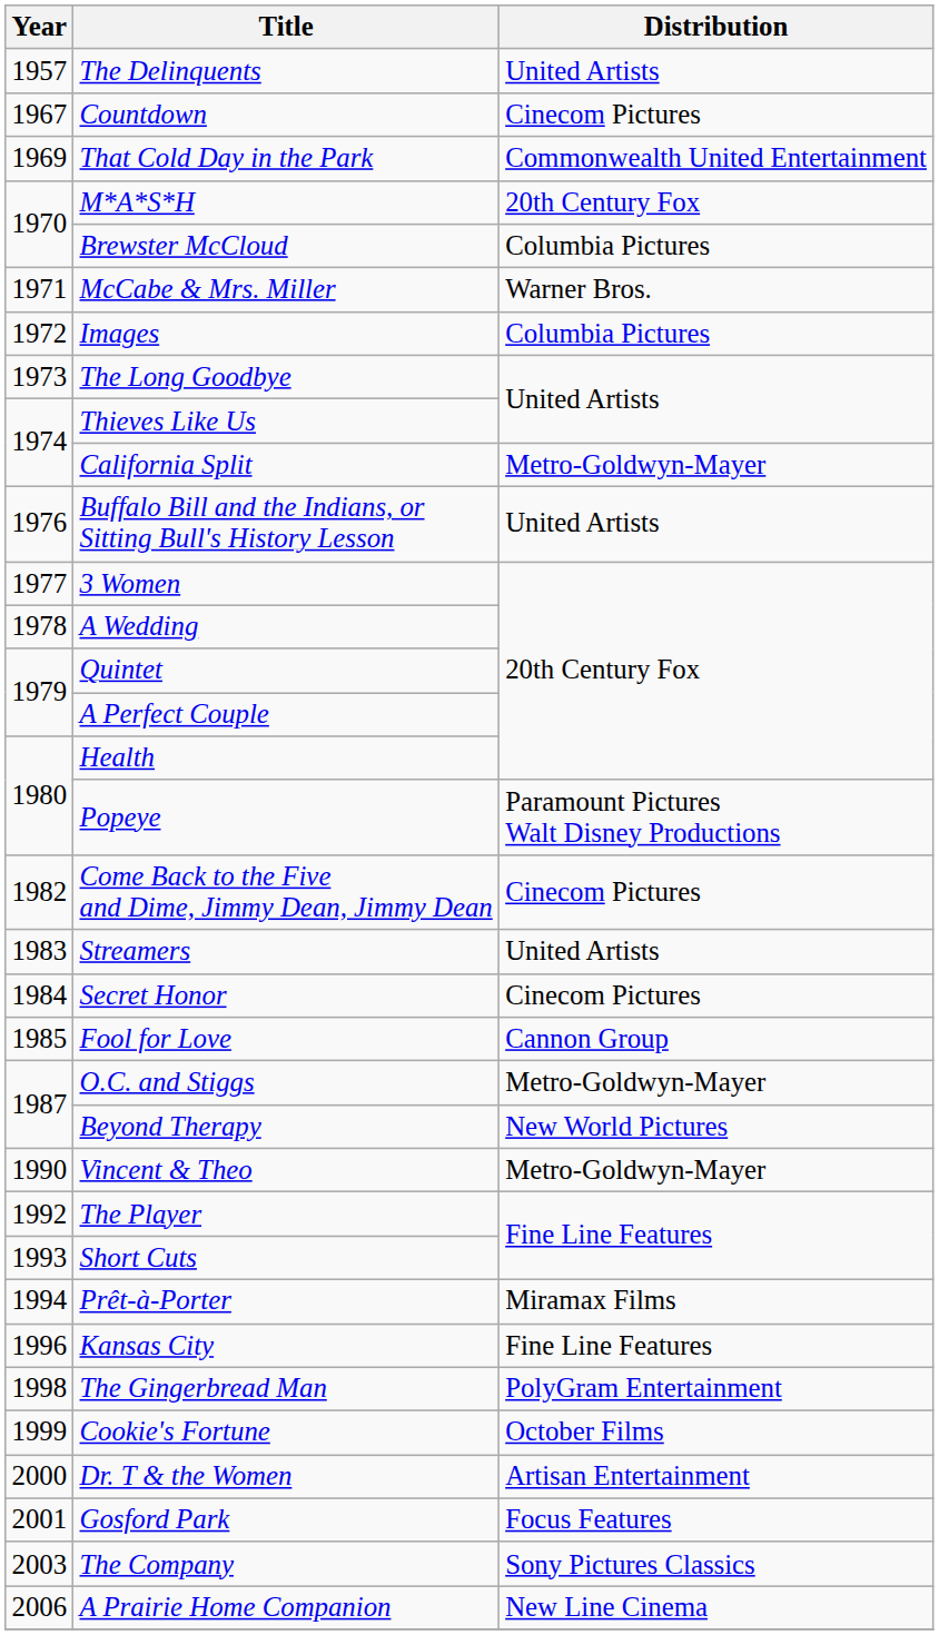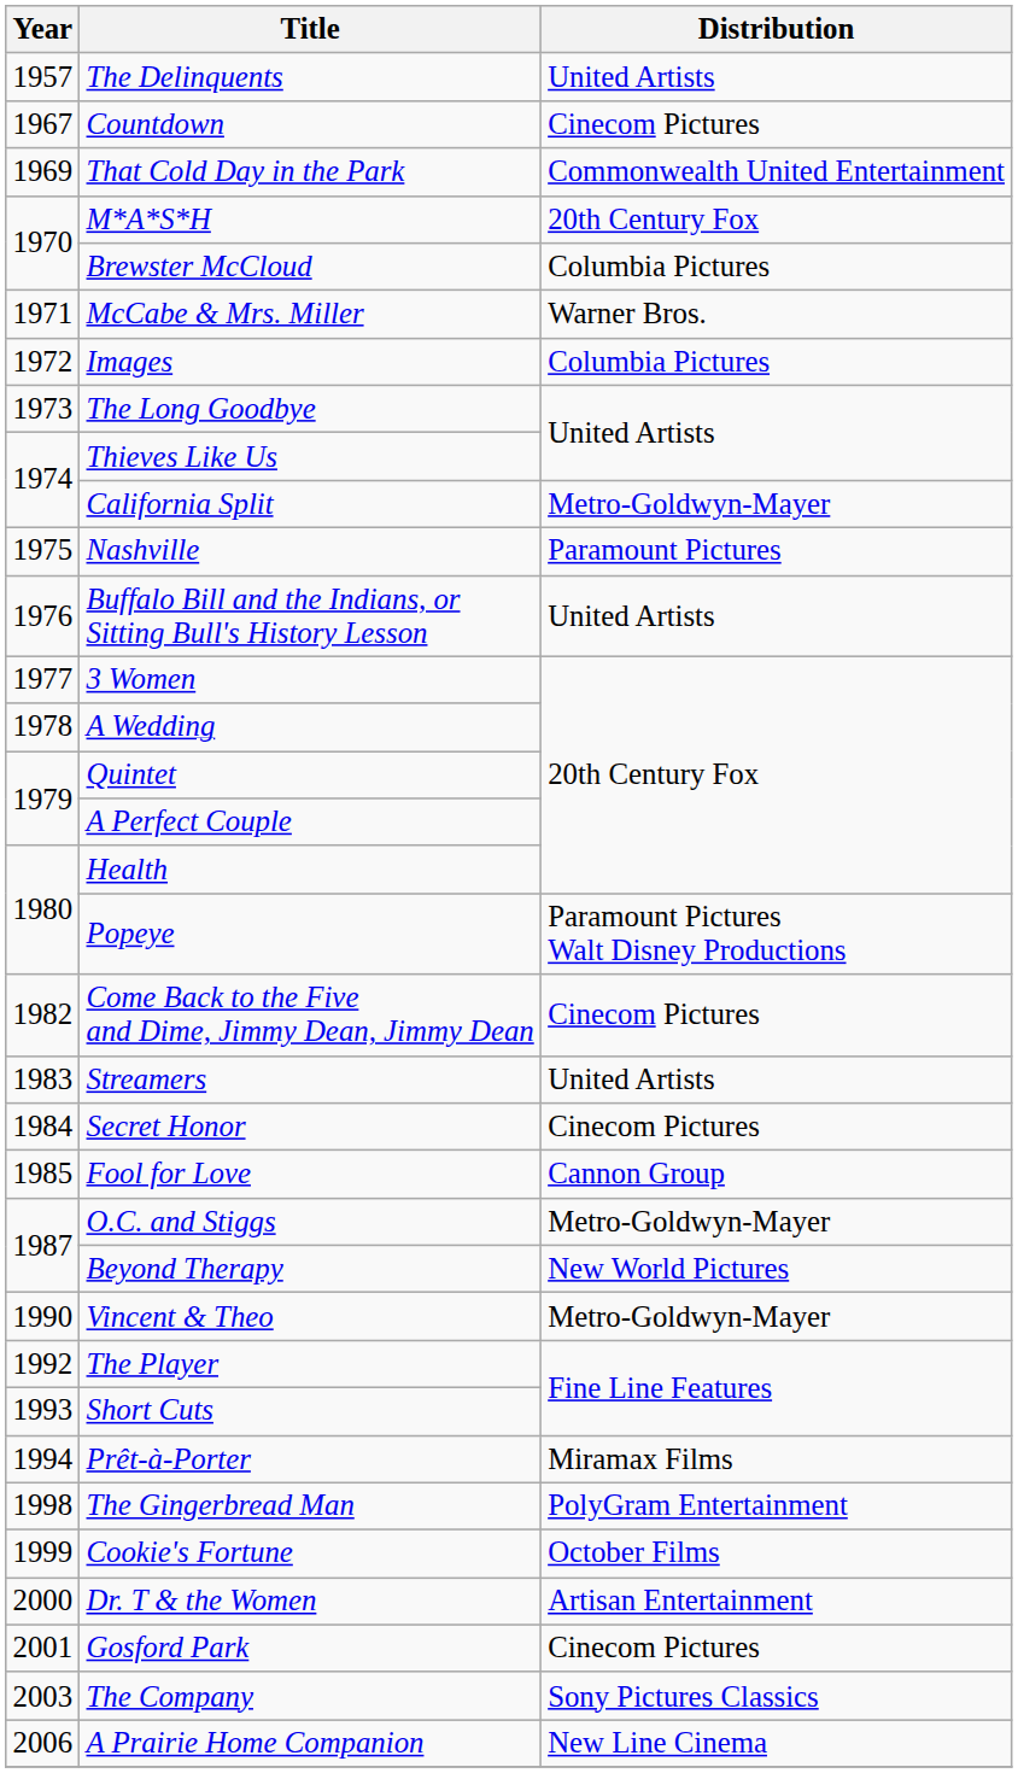 <table class="wikitable">
 <tr>
 <th>Year</th>
 <th>Title</th>
 <th>Distribution</th>
 </tr>
 <tr>
 <td>1957</td>
 <td><em><a href='#'>The Delinquents</a></em></td>
 <td><a href='#'>United Artists</a></td>
 </tr>
 <tr>
 <td>1967</td>
 <td><em><a href='#'>Countdown</a></em></td>
 <td><a href='#'>Cinecom</a> Pictures</td>
 </tr>
 <tr>
 <td>1969</td>
 <td><em><a href='#'>That Cold Day in the Park</a></em></td>
 <td><a href='#'>Commonwealth United Entertainment</a></td>
 </tr>
 <tr>
 <td rowspan="2">1970</td>
 <td><em><a href='#'>M*A*S*H</a></em></td>
 <td><a href='#'>20th Century Fox</a></td>
 </tr>
 <tr>
 <td><em><a href='#'>Brewster McCloud</a></em></td>
 <td>Columbia Pictures</td>
 </tr>
 <tr>
 <td>1971</td>
 <td><em><a href='#'>McCabe & Mrs. Miller</a></em></td>
 <td>Warner Bros.</td>
 </tr>
 <tr>
 <td>1972</td>
 <td><em><a href='#'>Images</a></em></td>
 <td><a href='#'>Columbia Pictures</a></td>
 </tr>
 <tr>
 <td>1973</td>
 <td><em><a href='#'>The Long Goodbye</a></em></td>
 <td rowspan=2>United Artists</td>
 </tr>
 <tr>
 <td rowspan="2">1974</td>
 <td><em><a href='#'>Thieves Like Us</a></em></td>
 </tr>
 <tr>
 <td><em><a href='#'>California Split</a></em></td>
 <td><a href='#'>Metro-Goldwyn-Mayer</a></td>
+</tr>
+<tr>
+<td>1975</td>
+<td><em><a href='#'>Nashville</a></em></td>
+<td><a href='#'>Paramount Pictures</a></td>
 </tr>
 <tr>
 <td>1976</td>
 <td><em><a href='#'>Buffalo Bill and the Indians, or<br>Sitting Bull's History Lesson</a></em></td>
 <td>United Artists</td>
 </tr>
 <tr>
 <td>1977</td>
 <td><em><a href='#'>3 Women</a></em></td>
 <td rowspan=5>20th Century Fox</td>
 </tr>
 <tr>
 <td>1978</td>
 <td><em><a href='#'>A Wedding</a></em></td>
 </tr>
 <tr>
 <td rowspan=2>1979</td>
 <td><em><a href='#'>Quintet</a></em></td>
 </tr>
 <tr>
 <td><em><a href='#'>A Perfect Couple</a></em></td>
 </tr>
 <tr>
 <td rowspan=2>1980</td>
 <td><em><a href='#'>Health</a></em></td>
 </tr>
 <tr>
 <td><em><a href='#'>Popeye</a></em></td>
 <td>Paramount Pictures<br><a href='#'>Walt Disney Productions</a></td>
 </tr>
 <tr>
 <td>1982</td>
 <td><em><a href='#'>Come Back to the Five<br>and Dime, Jimmy Dean, Jimmy Dean</a></em></td>
 <td><a href='#'>Cinecom</a> Pictures</td>
 </tr>
 <tr>
 <td>1983</td>
 <td><em><a href='#'>Streamers</a></em></td>
 <td>United Artists</td>
 </tr>
 <tr>
 <td>1984</td>
 <td><em><a href='#'>Secret Honor</a></em></td>
 <td>Cinecom Pictures</td>
 </tr>
 <tr>
 <td>1985</td>
 <td><em><a href='#'>Fool for Love</a></em></td>
 <td><a href='#'>Cannon Group</a></td>
 </tr>
 <tr>
 <td rowspan="2">1987</td>
 <td><em><a href='#'>O.C. and Stiggs</a></em></td>
 <td>Metro-Goldwyn-Mayer</td>
 </tr>
 <tr>
 <td><em><a href='#'>Beyond Therapy</a></em></td>
 <td><a href='#'>New World Pictures</a></td>
 </tr>
 <tr>
 <td>1990</td>
 <td><em><a href='#'>Vincent & Theo</a></em></td>
 <td>Metro-Goldwyn-Mayer</td>
 </tr>
 <tr>
 <td>1992</td>
 <td><em><a href='#'>The Player</a></em></td>
 <td rowspan=2><a href='#'>Fine Line Features</a></td>
 </tr>
 <tr>
 <td>1993</td>
 <td><em><a href='#'>Short Cuts</a></em></td>
 </tr>
 <tr>
 <td>1994</td>
 <td><em><a href='#'>Prêt-à-Porter</a></em></td>
 <td>Miramax Films</td>
 </tr>
 <tr>
-<td>1996</td>
-<td><em><a href='#'>Kansas City</a></em></td>
-<td>Fine Line Features</td>
-</tr>
-<tr>
 <td>1998</td>
 <td><em><a href='#'>The Gingerbread Man</a></em></td>
 <td><a href='#'>PolyGram Entertainment</a></td>
 </tr>
 <tr>
 <td>1999</td>
 <td><em><a href='#'>Cookie's Fortune</a></em></td>
 <td><a href='#'>October Films</a></td>
 </tr>
 <tr>
 <td>2000</td>
 <td><em><a href='#'>Dr. T & the Women</a></em></td>
 <td><a href='#'>Artisan Entertainment</a></td>
 </tr>
 <tr>
 <td>2001</td>
 <td><em><a href='#'>Gosford Park</a></em></td>
-<td><a href='#'>Focus Features</a></td>
+<td>Cinecom Pictures</td>
 </tr>
 <tr>
 <td>2003</td>
 <td><em><a href='#'>The Company</a></em></td>
 <td><a href='#'>Sony Pictures Classics</a></td>
 </tr>
 <tr>
 <td>2006</td>
 <td><em><a href='#'>A Prairie Home Companion</a></em></td>
 <td><a href='#'>New Line Cinema</a></td>
 </tr>
 <tr>
 </tr>
 </table>
